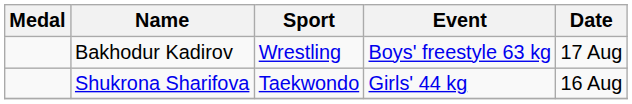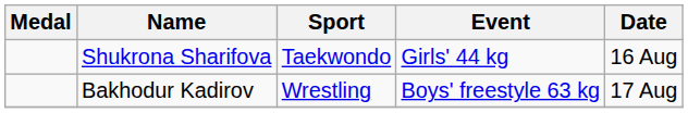 <table class="wikitable sortable" style="font-size:90%">
 <tr>
 <th>Medal</th>
 <th>Name</th>
 <th>Sport</th>
 <th>Event</th>
 <th>Date</th>
 </tr>
 <tr>
 <td></td>
+<td><a href='#'>Shukrona Sharifova</a></td>
+<td><a href='#'>Taekwondo</a></td>
+<td><a href='#'>Girls' 44 kg</a></td>
+<td>16 Aug</td>
+</tr>
+<tr>
+<td></td>
 <td>Bakhodur Kadirov</td>
 <td><a href='#'>Wrestling</a></td>
 <td><a href='#'>Boys' freestyle 63 kg</a></td>
 <td>17 Aug</td>
 </tr>
 <tr>
-<td></td>
-<td><a href='#'>Shukrona Sharifova</a></td>
-<td><a href='#'>Taekwondo</a></td>
-<td><a href='#'>Girls' 44 kg</a></td>
-<td>16 Aug</td>
-</tr>
-<tr>
 </tr>
 </table>
